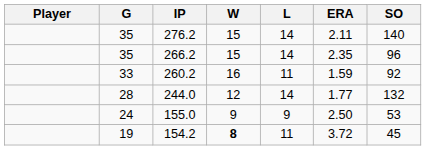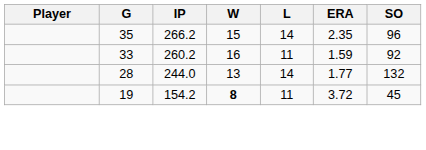 <table class="wikitable sortable">
 <tr>
 <th bgcolor="#DDDDFF" width="16%">Player</th>
 <th bgcolor="#DDDDFF" width="9%">G</th>
 <th bgcolor="#DDDDFF" width="9%">IP</th>
 <th bgcolor="#DDDDFF" width="9%">W</th>
 <th bgcolor="#DDDDFF" width="9%">L</th>
 <th bgcolor="#DDDDFF" width="9%">ERA</th>
 <th bgcolor="#DDDDFF" width="9%">SO</th>
-</tr>
-<tr align="center">
-<td></td>
-<td>35</td>
-<td>276.2</td>
-<td>15</td>
-<td>14</td>
-<td>2.11</td>
-<td>140</td>
 </tr>
 <tr align="center">
 <td></td>
 <td>35</td>
 <td>266.2</td>
 <td>15</td>
 <td>14</td>
 <td>2.35</td>
 <td>96</td>
 </tr>
 <tr align="center">
 <td></td>
 <td>33</td>
 <td>260.2</td>
 <td>16</td>
 <td>11</td>
 <td>1.59</td>
 <td>92</td>
 </tr>
 <tr align="center">
 <td></td>
 <td>28</td>
 <td>244.0</td>
-<td>12</td>
+<td>13</td>
 <td>14</td>
 <td>1.77</td>
 <td>132</td>
-</tr>
-<tr align="center">
-<td></td>
-<td>24</td>
-<td>155.0</td>
-<td>9</td>
-<td>9</td>
-<td>2.50</td>
-<td>53</td>
 </tr>
 <tr align="center">
 <td></td>
 <td>19</td>
 <td>154.2</td>
 <td><strong>8</strong></td>
 <td>11</td>
 <td>3.72</td>
 <td>45</td>
 </tr>
 </table>
